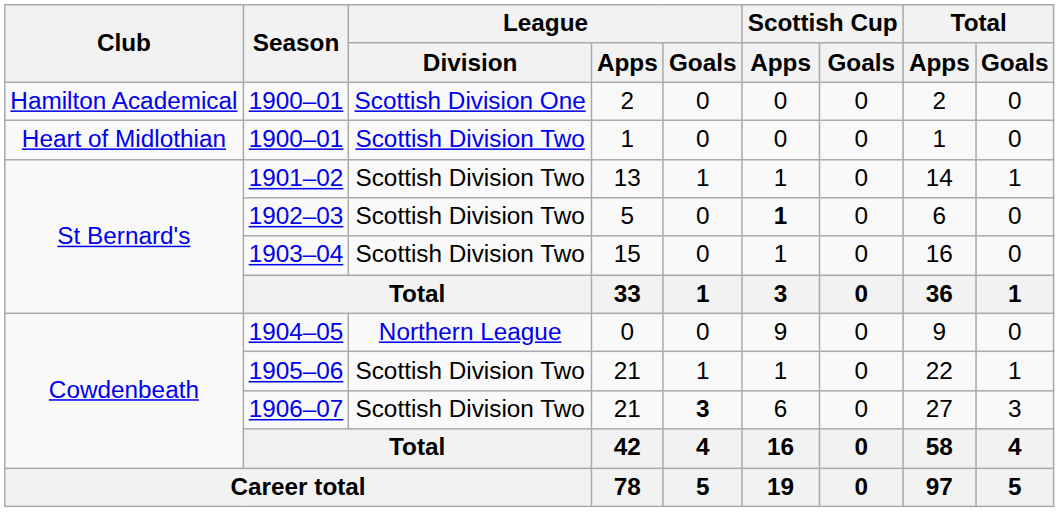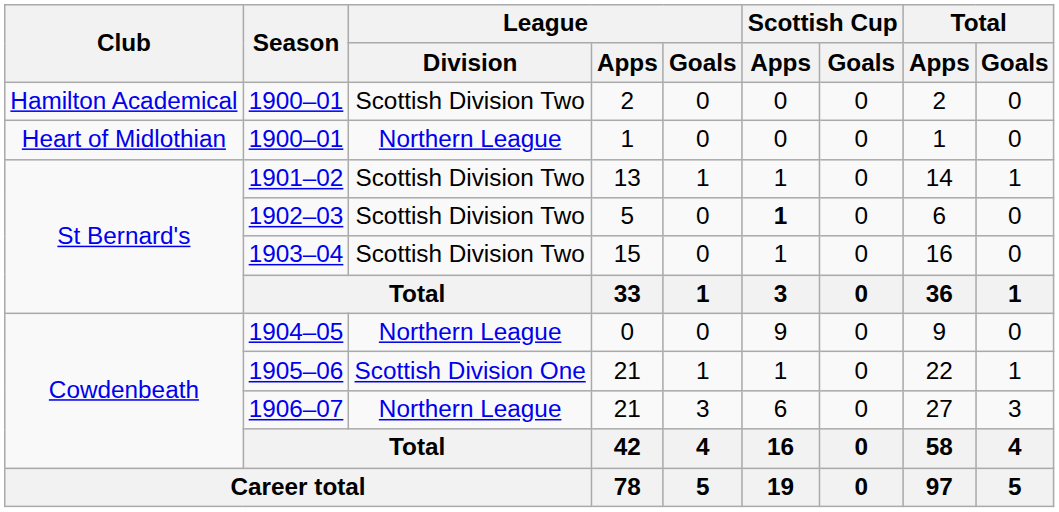 <table class="wikitable" style="text-align: center;">
 <tr>
 <th rowspan="2">Club</th>
 <th rowspan="2">Season</th>
 <th colspan="3">League</th>
 <th colspan="2">Scottish Cup</th>
 <th colspan="2">Total</th>
 </tr>
 <tr>
 <th>Division</th>
 <th>Apps</th>
 <th>Goals</th>
 <th>Apps</th>
 <th>Goals</th>
 <th>Apps</th>
 <th>Goals</th>
 </tr>
 <tr>
 <td><a href='#'>Hamilton Academical</a></td>
 <td><a href='#'>1900–01</a></td>
-<td><a href='#'>Scottish Division One</a></td>
+<td>Scottish Division Two</td>
 <td>2</td>
 <td>0</td>
 <td>0</td>
 <td>0</td>
 <td>2</td>
 <td>0</td>
 </tr>
 <tr>
 <td><a href='#'>Heart of Midlothian</a></td>
 <td><a href='#'>1900–01</a></td>
-<td><a href='#'>Scottish Division Two</a></td>
+<td><a href='#'>Northern League</a></td>
 <td>1</td>
 <td>0</td>
 <td>0</td>
 <td>0</td>
 <td>1</td>
 <td>0</td>
 </tr>
 <tr>
 <td rowspan="4"><a href='#'>St Bernard's</a></td>
 <td><a href='#'>1901–02</a></td>
 <td>Scottish Division Two</td>
 <td>13</td>
 <td>1</td>
 <td>1</td>
 <td>0</td>
 <td>14</td>
 <td>1</td>
 </tr>
 <tr>
 <td><a href='#'>1902–03</a></td>
 <td>Scottish Division Two</td>
 <td>5</td>
 <td>0</td>
 <td><strong>1</strong></td>
 <td>0</td>
 <td>6</td>
 <td>0</td>
 </tr>
 <tr>
 <td><a href='#'>1903–04</a></td>
 <td>Scottish Division Two</td>
 <td>15</td>
 <td>0</td>
 <td>1</td>
 <td>0</td>
 <td>16</td>
 <td>0</td>
 </tr>
 <tr>
 <th colspan="2">Total</th>
 <th>33</th>
 <th>1</th>
 <th>3</th>
 <th>0</th>
 <th>36</th>
 <th>1</th>
 </tr>
 <tr>
 <td rowspan="4"><a href='#'>Cowdenbeath</a></td>
 <td><a href='#'>1904–05</a></td>
 <td><a href='#'>Northern League</a></td>
 <td>0</td>
 <td>0</td>
 <td>9</td>
 <td>0</td>
 <td>9</td>
 <td>0</td>
 </tr>
 <tr>
 <td><a href='#'>1905–06</a></td>
-<td>Scottish Division Two</td>
+<td><a href='#'>Scottish Division One</a></td>
 <td>21</td>
 <td>1</td>
 <td>1</td>
 <td>0</td>
 <td>22</td>
 <td>1</td>
 </tr>
 <tr>
 <td><a href='#'>1906–07</a></td>
-<td>Scottish Division Two</td>
+<td><a href='#'>Northern League</a></td>
 <td>21</td>
-<td><strong>3</strong></td>
+<td>3</td>
 <td>6</td>
 <td>0</td>
 <td>27</td>
 <td>3</td>
 </tr>
 <tr>
 <th colspan="2">Total</th>
 <th>42</th>
 <th>4</th>
 <th>16</th>
 <th>0</th>
 <th>58</th>
 <th>4</th>
 </tr>
 <tr>
 <th colspan="3">Career total</th>
 <th>78</th>
 <th>5</th>
 <th>19</th>
 <th>0</th>
 <th>97</th>
 <th>5</th>
 </tr>
 </table>
